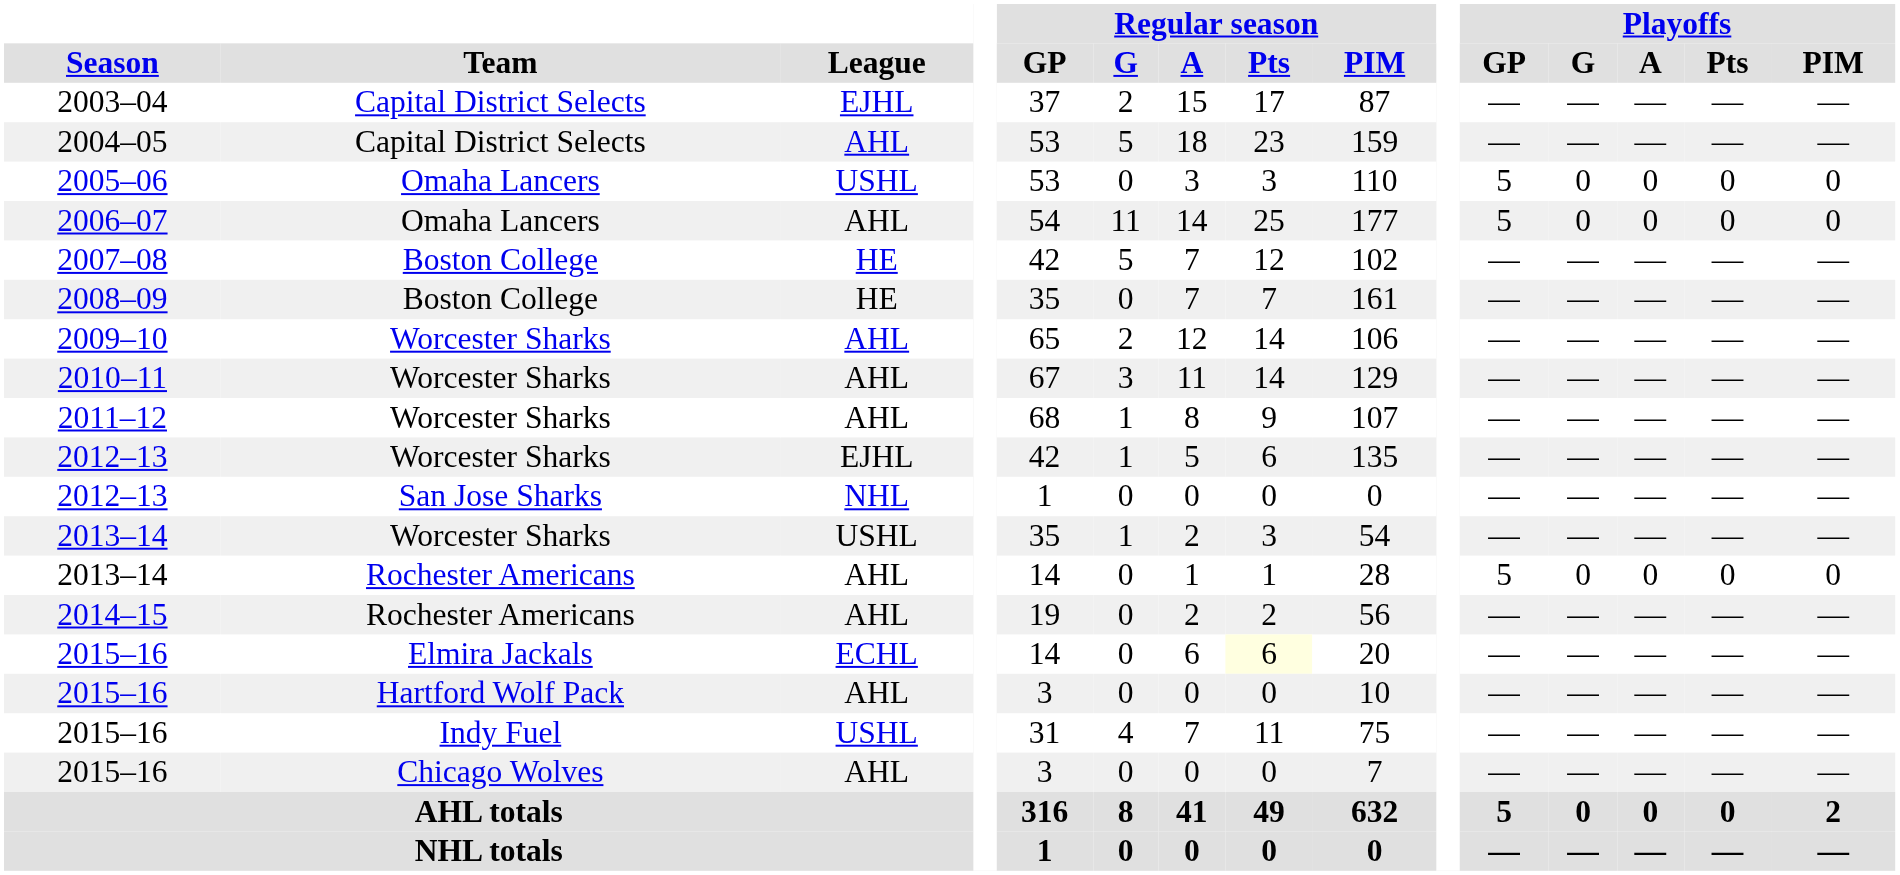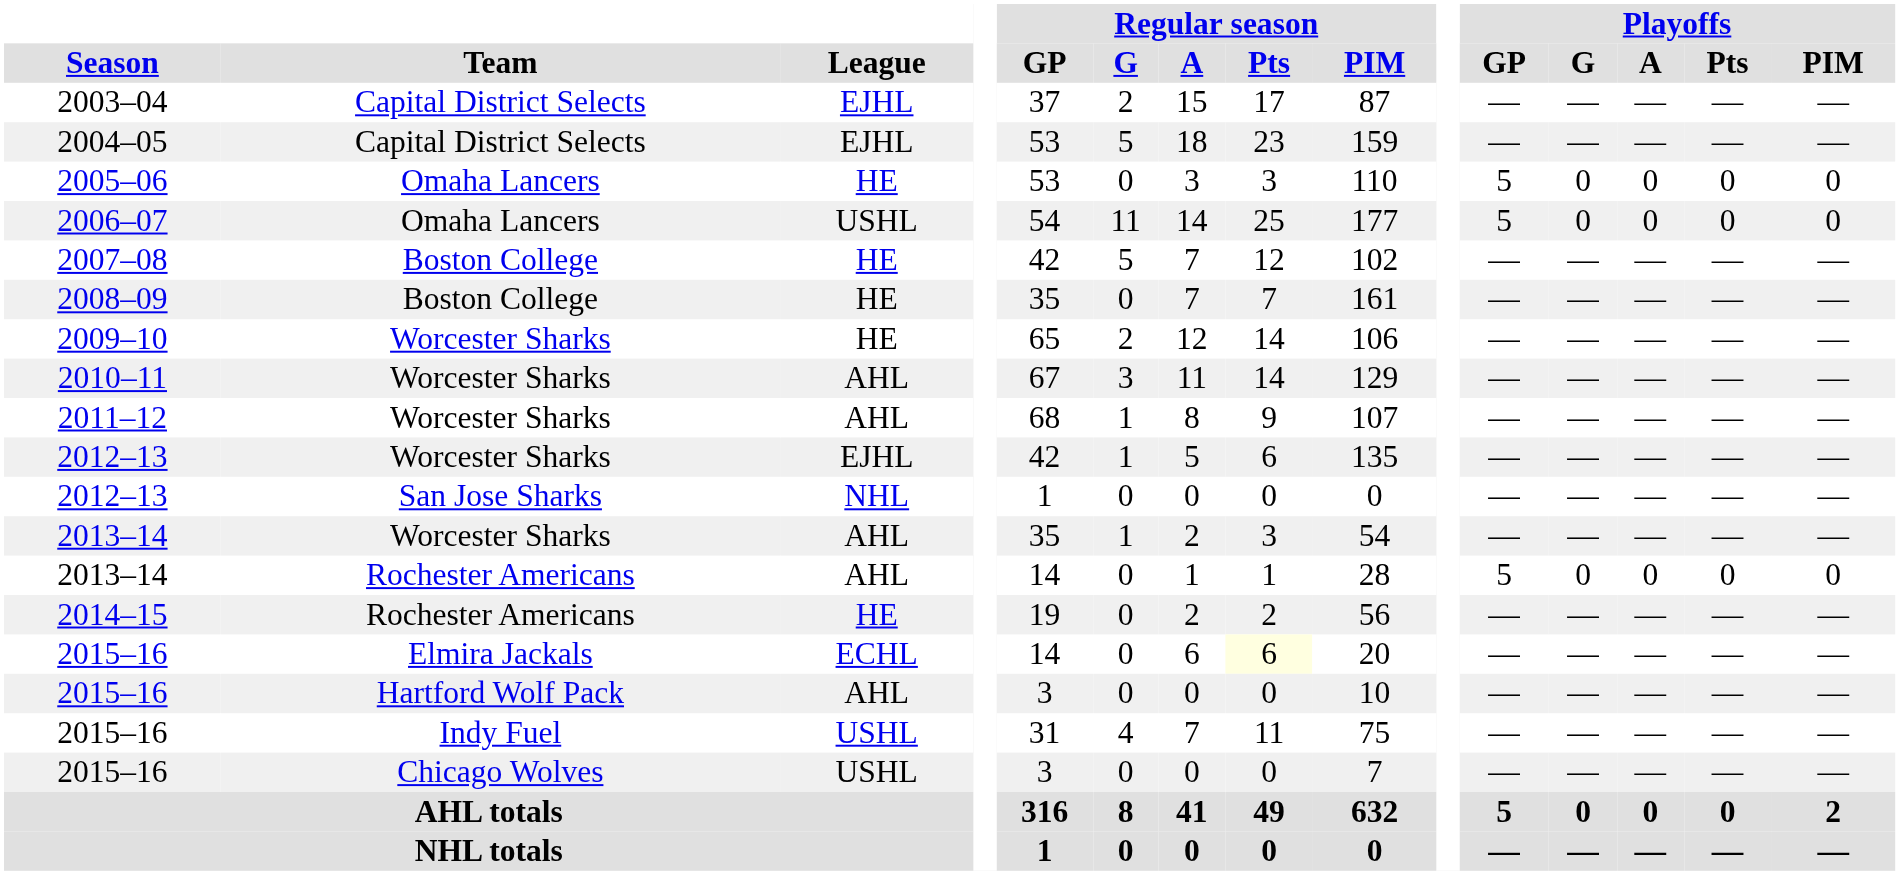 <table border="0" cellpadding="1" cellspacing="0" style="text-align:center; width:60em">
 <tr bgcolor="#e0e0e0">
 <th colspan="3" bgcolor="#ffffff"> </th>
 <th rowspan="100" bgcolor="#ffffff"> </th>
 <th colspan="5"><a href='#'>Regular season</a></th>
 <th rowspan="100" bgcolor="#ffffff"> </th>
 <th colspan="5"><a href='#'>Playoffs</a></th>
 </tr>
 <tr bgcolor="#e0e0e0">
 <th><a href='#'>Season</a></th>
 <th>Team</th>
 <th>League</th>
 <th>GP</th>
 <th><a href='#'>G</a></th>
 <th><a href='#'>A</a></th>
 <th><a href='#'>Pts</a></th>
 <th><a href='#'>PIM</a></th>
 <th>GP</th>
 <th>G</th>
 <th>A</th>
 <th>Pts</th>
 <th>PIM</th>
 </tr>
 <tr>
 <td>2003–04</td>
 <td><a href='#'>Capital District Selects</a></td>
 <td><a href='#'>EJHL</a></td>
 <td>37</td>
 <td>2</td>
 <td>15</td>
 <td>17</td>
 <td>87</td>
 <td>—</td>
 <td>—</td>
 <td>—</td>
 <td>—</td>
 <td>—</td>
 </tr>
 <tr bgcolor="#f0f0f0">
 <td>2004–05</td>
 <td>Capital District Selects</td>
-<td><a href='#'>AHL</a></td>
+<td>EJHL</td>
 <td>53</td>
 <td>5</td>
 <td>18</td>
 <td>23</td>
 <td>159</td>
 <td>—</td>
 <td>—</td>
 <td>—</td>
 <td>—</td>
 <td>—</td>
 </tr>
 <tr>
 <td><a href='#'>2005–06</a></td>
 <td><a href='#'>Omaha Lancers</a></td>
-<td><a href='#'>USHL</a></td>
+<td><a href='#'>HE</a></td>
 <td>53</td>
 <td>0</td>
 <td>3</td>
 <td>3</td>
 <td>110</td>
 <td>5</td>
 <td>0</td>
 <td>0</td>
 <td>0</td>
 <td>0</td>
 </tr>
 <tr bgcolor="#f0f0f0">
 <td><a href='#'>2006–07</a></td>
 <td>Omaha Lancers</td>
-<td>AHL</td>
+<td>USHL</td>
 <td>54</td>
 <td>11</td>
 <td>14</td>
 <td>25</td>
 <td>177</td>
 <td>5</td>
 <td>0</td>
 <td>0</td>
 <td>0</td>
 <td>0</td>
 </tr>
 <tr>
 <td><a href='#'>2007–08</a></td>
 <td><a href='#'>Boston College</a></td>
 <td><a href='#'>HE</a></td>
 <td>42</td>
 <td>5</td>
 <td>7</td>
 <td>12</td>
 <td>102</td>
 <td>—</td>
 <td>—</td>
 <td>—</td>
 <td>—</td>
 <td>—</td>
 </tr>
 <tr bgcolor="#f0f0f0">
 <td><a href='#'>2008–09</a></td>
 <td>Boston College</td>
 <td>HE</td>
 <td>35</td>
 <td>0</td>
 <td>7</td>
 <td>7</td>
 <td>161</td>
 <td>—</td>
 <td>—</td>
 <td>—</td>
 <td>—</td>
 <td>—</td>
 </tr>
 <tr>
 <td><a href='#'>2009–10</a></td>
 <td><a href='#'>Worcester Sharks</a></td>
-<td><a href='#'>AHL</a></td>
+<td>HE</td>
 <td>65</td>
 <td>2</td>
 <td>12</td>
 <td>14</td>
 <td>106</td>
 <td>—</td>
 <td>—</td>
 <td>—</td>
 <td>—</td>
 <td>—</td>
 </tr>
 <tr bgcolor="#f0f0f0">
 <td><a href='#'>2010–11</a></td>
 <td>Worcester Sharks</td>
 <td>AHL</td>
 <td>67</td>
 <td>3</td>
 <td>11</td>
 <td>14</td>
 <td>129</td>
 <td>—</td>
 <td>—</td>
 <td>—</td>
 <td>—</td>
 <td>—</td>
 </tr>
 <tr>
 <td><a href='#'>2011–12</a></td>
 <td>Worcester Sharks</td>
 <td>AHL</td>
 <td>68</td>
 <td>1</td>
 <td>8</td>
 <td>9</td>
 <td>107</td>
 <td>—</td>
 <td>—</td>
 <td>—</td>
 <td>—</td>
 <td>—</td>
 </tr>
 <tr bgcolor="#f0f0f0">
 <td><a href='#'>2012–13</a></td>
 <td>Worcester Sharks</td>
 <td>EJHL</td>
 <td>42</td>
 <td>1</td>
 <td>5</td>
 <td>6</td>
 <td>135</td>
 <td>—</td>
 <td>—</td>
 <td>—</td>
 <td>—</td>
 <td>—</td>
 </tr>
 <tr>
 <td><a href='#'>2012–13</a></td>
 <td><a href='#'>San Jose Sharks</a></td>
 <td><a href='#'>NHL</a></td>
 <td>1</td>
 <td>0</td>
 <td>0</td>
 <td>0</td>
 <td>0</td>
 <td>—</td>
 <td>—</td>
 <td>—</td>
 <td>—</td>
 <td>—</td>
 </tr>
 <tr bgcolor="#f0f0f0">
 <td><a href='#'>2013–14</a></td>
 <td>Worcester Sharks</td>
-<td>USHL</td>
+<td>AHL</td>
 <td>35</td>
 <td>1</td>
 <td>2</td>
 <td>3</td>
 <td>54</td>
 <td>—</td>
 <td>—</td>
 <td>—</td>
 <td>—</td>
 <td>—</td>
 </tr>
 <tr>
 <td>2013–14</td>
 <td><a href='#'>Rochester Americans</a></td>
 <td>AHL</td>
 <td>14</td>
 <td>0</td>
 <td>1</td>
 <td>1</td>
 <td>28</td>
 <td>5</td>
 <td>0</td>
 <td>0</td>
 <td>0</td>
 <td>0</td>
 </tr>
 <tr bgcolor="#f0f0f0">
 <td><a href='#'>2014–15</a></td>
 <td>Rochester Americans</td>
-<td>AHL</td>
+<td><a href='#'>HE</a></td>
 <td>19</td>
 <td>0</td>
 <td>2</td>
 <td>2</td>
 <td>56</td>
 <td>—</td>
 <td>—</td>
 <td>—</td>
 <td>—</td>
 <td>—</td>
 </tr>
 <tr>
 <td><a href='#'>2015–16</a></td>
 <td><a href='#'>Elmira Jackals</a></td>
 <td><a href='#'>ECHL</a></td>
 <td>14</td>
 <td>0</td>
 <td>6</td>
 <td style="background: lightyellow;">6</td>
 <td>20</td>
 <td>—</td>
 <td>—</td>
 <td>—</td>
 <td>—</td>
 <td>—</td>
 </tr>
 <tr bgcolor="#f0f0f0">
 <td><a href='#'>2015–16</a></td>
 <td><a href='#'>Hartford Wolf Pack</a></td>
 <td>AHL</td>
 <td>3</td>
 <td>0</td>
 <td>0</td>
 <td>0</td>
 <td>10</td>
 <td>—</td>
 <td>—</td>
 <td>—</td>
 <td>—</td>
 <td>—</td>
 </tr>
 <tr>
 <td>2015–16</td>
 <td><a href='#'>Indy Fuel</a></td>
 <td><a href='#'>USHL</a></td>
 <td>31</td>
 <td>4</td>
 <td>7</td>
 <td>11</td>
 <td>75</td>
 <td>—</td>
 <td>—</td>
 <td>—</td>
 <td>—</td>
 <td>—</td>
 </tr>
 <tr bgcolor="#f0f0f0">
 <td>2015–16</td>
 <td><a href='#'>Chicago Wolves</a></td>
-<td>AHL</td>
+<td>USHL</td>
 <td>3</td>
 <td>0</td>
 <td>0</td>
 <td>0</td>
 <td>7</td>
 <td>—</td>
 <td>—</td>
 <td>—</td>
 <td>—</td>
 <td>—</td>
 </tr>
 <tr bgcolor="#e0e0e0">
 <th colspan="3">AHL totals</th>
 <th>316</th>
 <th>8</th>
 <th>41</th>
 <th>49</th>
 <th>632</th>
 <th>5</th>
 <th>0</th>
 <th>0</th>
 <th>0</th>
 <th>2</th>
 </tr>
 <tr bgcolor="#e0e0e0">
 <th colspan="3">NHL totals</th>
 <th>1</th>
 <th>0</th>
 <th>0</th>
 <th>0</th>
 <th>0</th>
 <th>—</th>
 <th>—</th>
 <th>—</th>
 <th>—</th>
 <th>—</th>
 </tr>
 </table>
